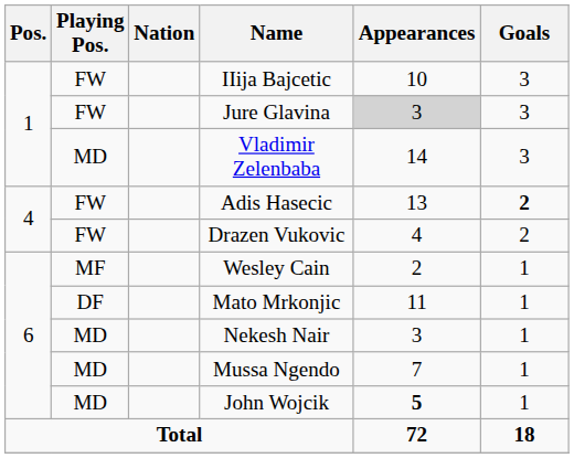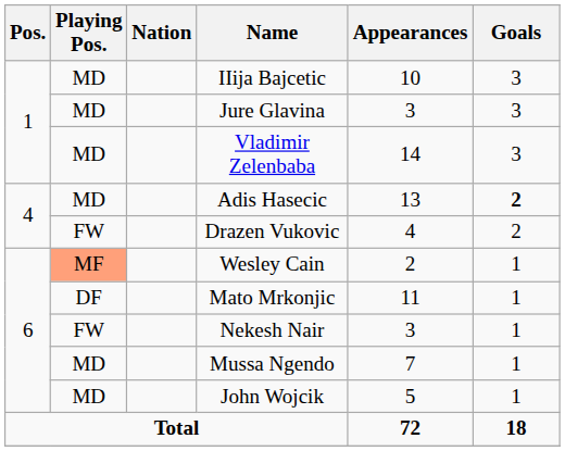 <table class="wikitable sortable" style="font-size:100%; text-align:center">
 <tr>
 <th width=15>Pos.</th>
 <th width=15>Playing Pos.</th>
 <th width=15>Nation</th>
 <th width=110>Name</th>
 <th width=50>Appearances</th>
 <th width=60>Goals</th>
 </tr>
 <tr>
 <td rowspan=3>1</td>
-<td>FW</td>
+<td>MD</td>
 <td></td>
 <td>IIija Bajcetic</td>
 <td>10</td>
 <td>3</td>
 </tr>
 <tr>
-<td>FW</td>
+<td>MD</td>
 <td></td>
 <td>Jure Glavina</td>
-<td style="background: lightgrey;">3</td>
+<td>3</td>
 <td>3</td>
 </tr>
 <tr>
 <td>MD</td>
 <td></td>
 <td><a href='#'>Vladimir Zelenbaba</a></td>
 <td>14</td>
 <td>3</td>
 </tr>
 <tr>
 <td rowspan=2>4</td>
-<td>FW</td>
+<td>MD</td>
 <td></td>
 <td>Adis Hasecic</td>
 <td>13</td>
 <td><strong>2</strong></td>
 </tr>
 <tr>
 <td>FW</td>
 <td></td>
 <td>Drazen Vukovic</td>
 <td>4</td>
 <td>2</td>
 </tr>
 <tr>
 <td rowspan=5>6</td>
-<td>MF</td>
+<td style="background: lightsalmon;">MF</td>
 <td></td>
 <td>Wesley Cain</td>
 <td>2</td>
 <td>1</td>
 </tr>
 <tr>
 <td>DF</td>
 <td></td>
 <td>Mato Mrkonjic</td>
 <td>11</td>
 <td>1</td>
 </tr>
 <tr>
-<td>MD</td>
+<td>FW</td>
 <td></td>
 <td>Nekesh Nair</td>
 <td>3</td>
 <td>1</td>
 </tr>
 <tr>
 <td>MD</td>
 <td></td>
 <td>Mussa Ngendo</td>
 <td>7</td>
 <td>1</td>
 </tr>
 <tr>
 <td>MD</td>
 <td></td>
 <td>John Wojcik</td>
-<td><strong>5</strong></td>
+<td>5</td>
 <td>1</td>
 </tr>
 <tr>
 <td colspan=4><strong>Total</strong></td>
 <td><strong>72</strong></td>
 <td><strong>18</strong></td>
 </tr>
 <tr>
 </tr>
 </table>
